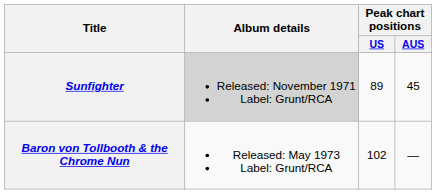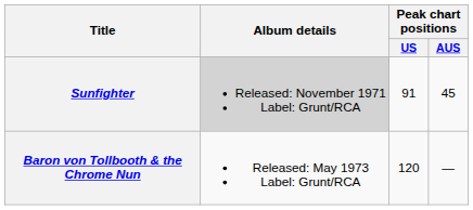 <table class="wikitable plainrowheaders" style="text-align:center;">
 <tr>
 <th rowspan="2" style="width:15em;">Title</th>
 <th rowspan="2">Album details</th>
 <th colspan="2">Peak chart positions</th>
 </tr>
 <tr>
 <th scope="col" style="width:3em;font-size:90%;"><a href='#'>US</a><br></th>
 <th scope="col" style="width:3em;font-size:90%;"><a href='#'>AUS</a><br></th>
 </tr>
 <tr>
 <th scope="row"><em><a href='#'>Sunfighter</a></em> </th>
 <td style="background: lightgrey;"><br><ul><li>Released: November 1971</li><li>Label: Grunt/RCA</li></ul></td>
-<td>89</td>
+<td>91</td>
 <td>45</td>
 </tr>
 <tr>
 <th scope="row"><em><a href='#'>Baron von Tollbooth & the Chrome Nun</a></em> </th>
 <td><br><ul><li>Released: May 1973</li><li>Label: Grunt/RCA</li></ul></td>
-<td>102</td>
+<td>120</td>
 <td>—</td>
 </tr>
 </table>
